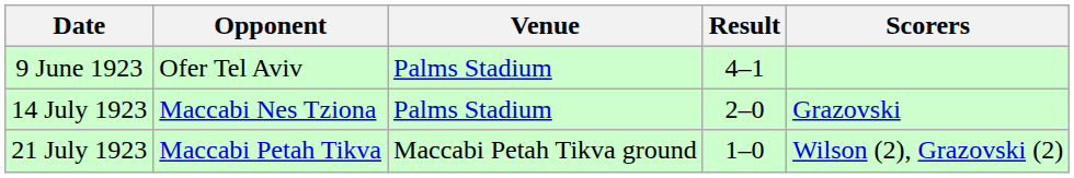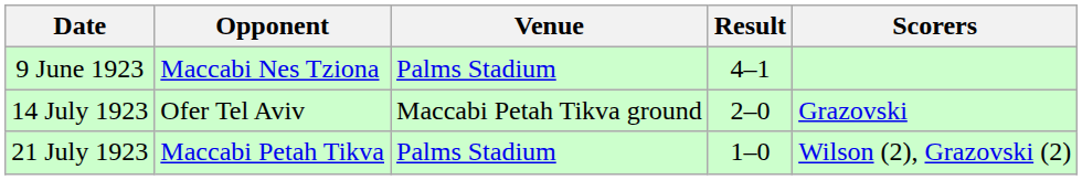 <table class="wikitable">
 <tr>
 <th>Date</th>
 <th>Opponent</th>
 <th>Venue</th>
 <th>Result</th>
 <th>Scorers</th>
 </tr>
 <tr bgcolor=ccffcc>
 <td align=center>9 June 1923</td>
-<td>Ofer Tel Aviv</td>
+<td><a href='#'>Maccabi Nes Tziona</a></td>
 <td><a href='#'>Palms Stadium</a></td>
 <td align=center>4–1</td>
 <td></td>
 </tr>
 <tr bgcolor=ccffcc>
 <td align=center>14 July 1923</td>
-<td><a href='#'>Maccabi Nes Tziona</a></td>
-<td><a href='#'>Palms Stadium</a></td>
+<td>Ofer Tel Aviv</td>
+<td>Maccabi Petah Tikva ground</td>
 <td align=center>2–0</td>
 <td><a href='#'>Grazovski</a></td>
 </tr>
 <tr bgcolor=ccffcc>
 <td align=center>21 July 1923</td>
 <td><a href='#'>Maccabi Petah Tikva</a></td>
-<td>Maccabi Petah Tikva ground</td>
+<td><a href='#'>Palms Stadium</a></td>
 <td align=center>1–0</td>
 <td><a href='#'>Wilson</a> (2), <a href='#'>Grazovski</a> (2)</td>
 </tr>
 </table>
